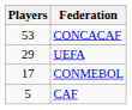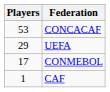 <table class="wikitable">
 <tr>
 <th>Players</th>
 <th>Federation</th>
 </tr>
 <tr>
 <td align="center">53</td>
 <td><a href='#'>CONCACAF</a></td>
 </tr>
 <tr>
 <td align="center">29</td>
 <td><a href='#'>UEFA</a></td>
 </tr>
 <tr>
 <td align="center">17</td>
 <td><a href='#'>CONMEBOL</a></td>
 </tr>
 <tr>
-<td align="center">5</td>
+<td align="center">1</td>
 <td><a href='#'>CAF</a></td>
 </tr>
 </table>
